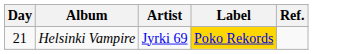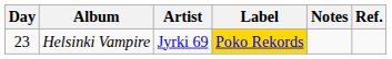 <table class="wikitable">
 <tr>
 <th>Day</th>
 <th>Album</th>
 <th>Artist</th>
 <th>Label</th>
+<th>Notes</th>
 <th>Ref.</th>
 </tr>
 <tr>
-<td rowspan="1" style="text-align:center;">21</td>
+<td rowspan="1" style="text-align:center;">23</td>
 <td><em>Helsinki Vampire</em></td>
 <td><a href='#'>Jyrki 69</a></td>
 <td style="background: gold;"><a href='#'>Poko Rekords</a></td>
+<td></td>
 <td style="text-align:center;"></td>
 </tr>
 </table>
